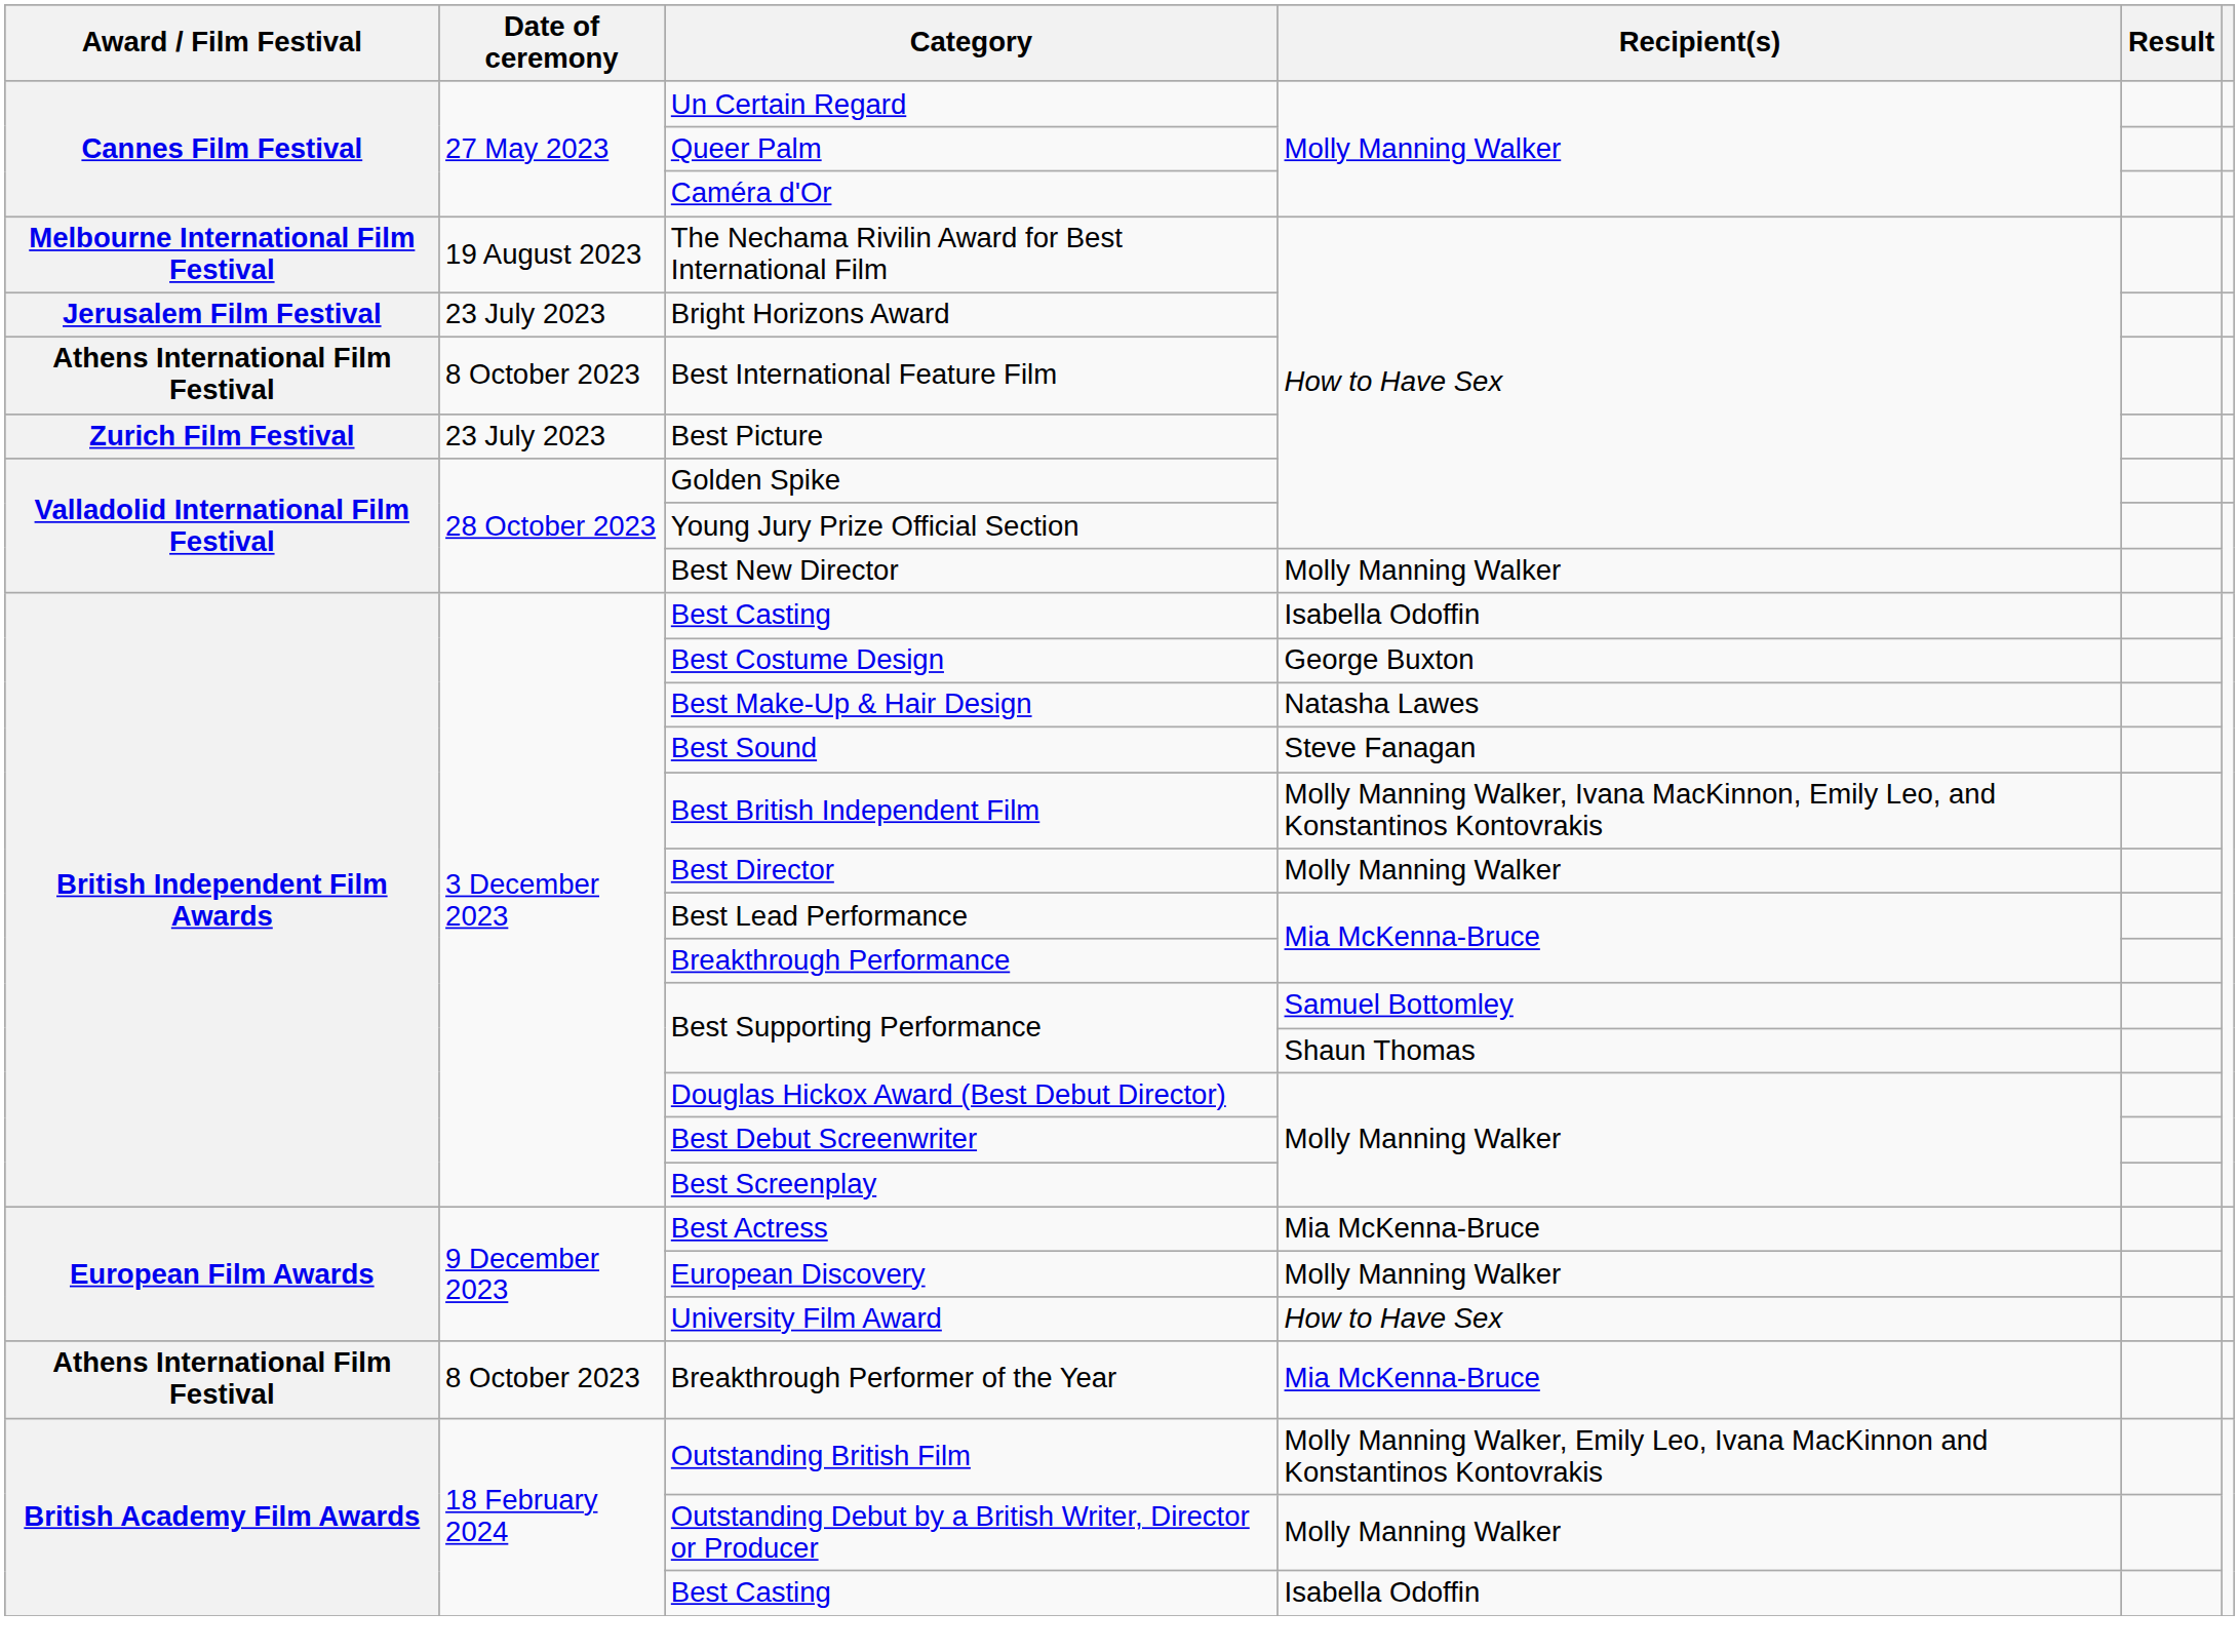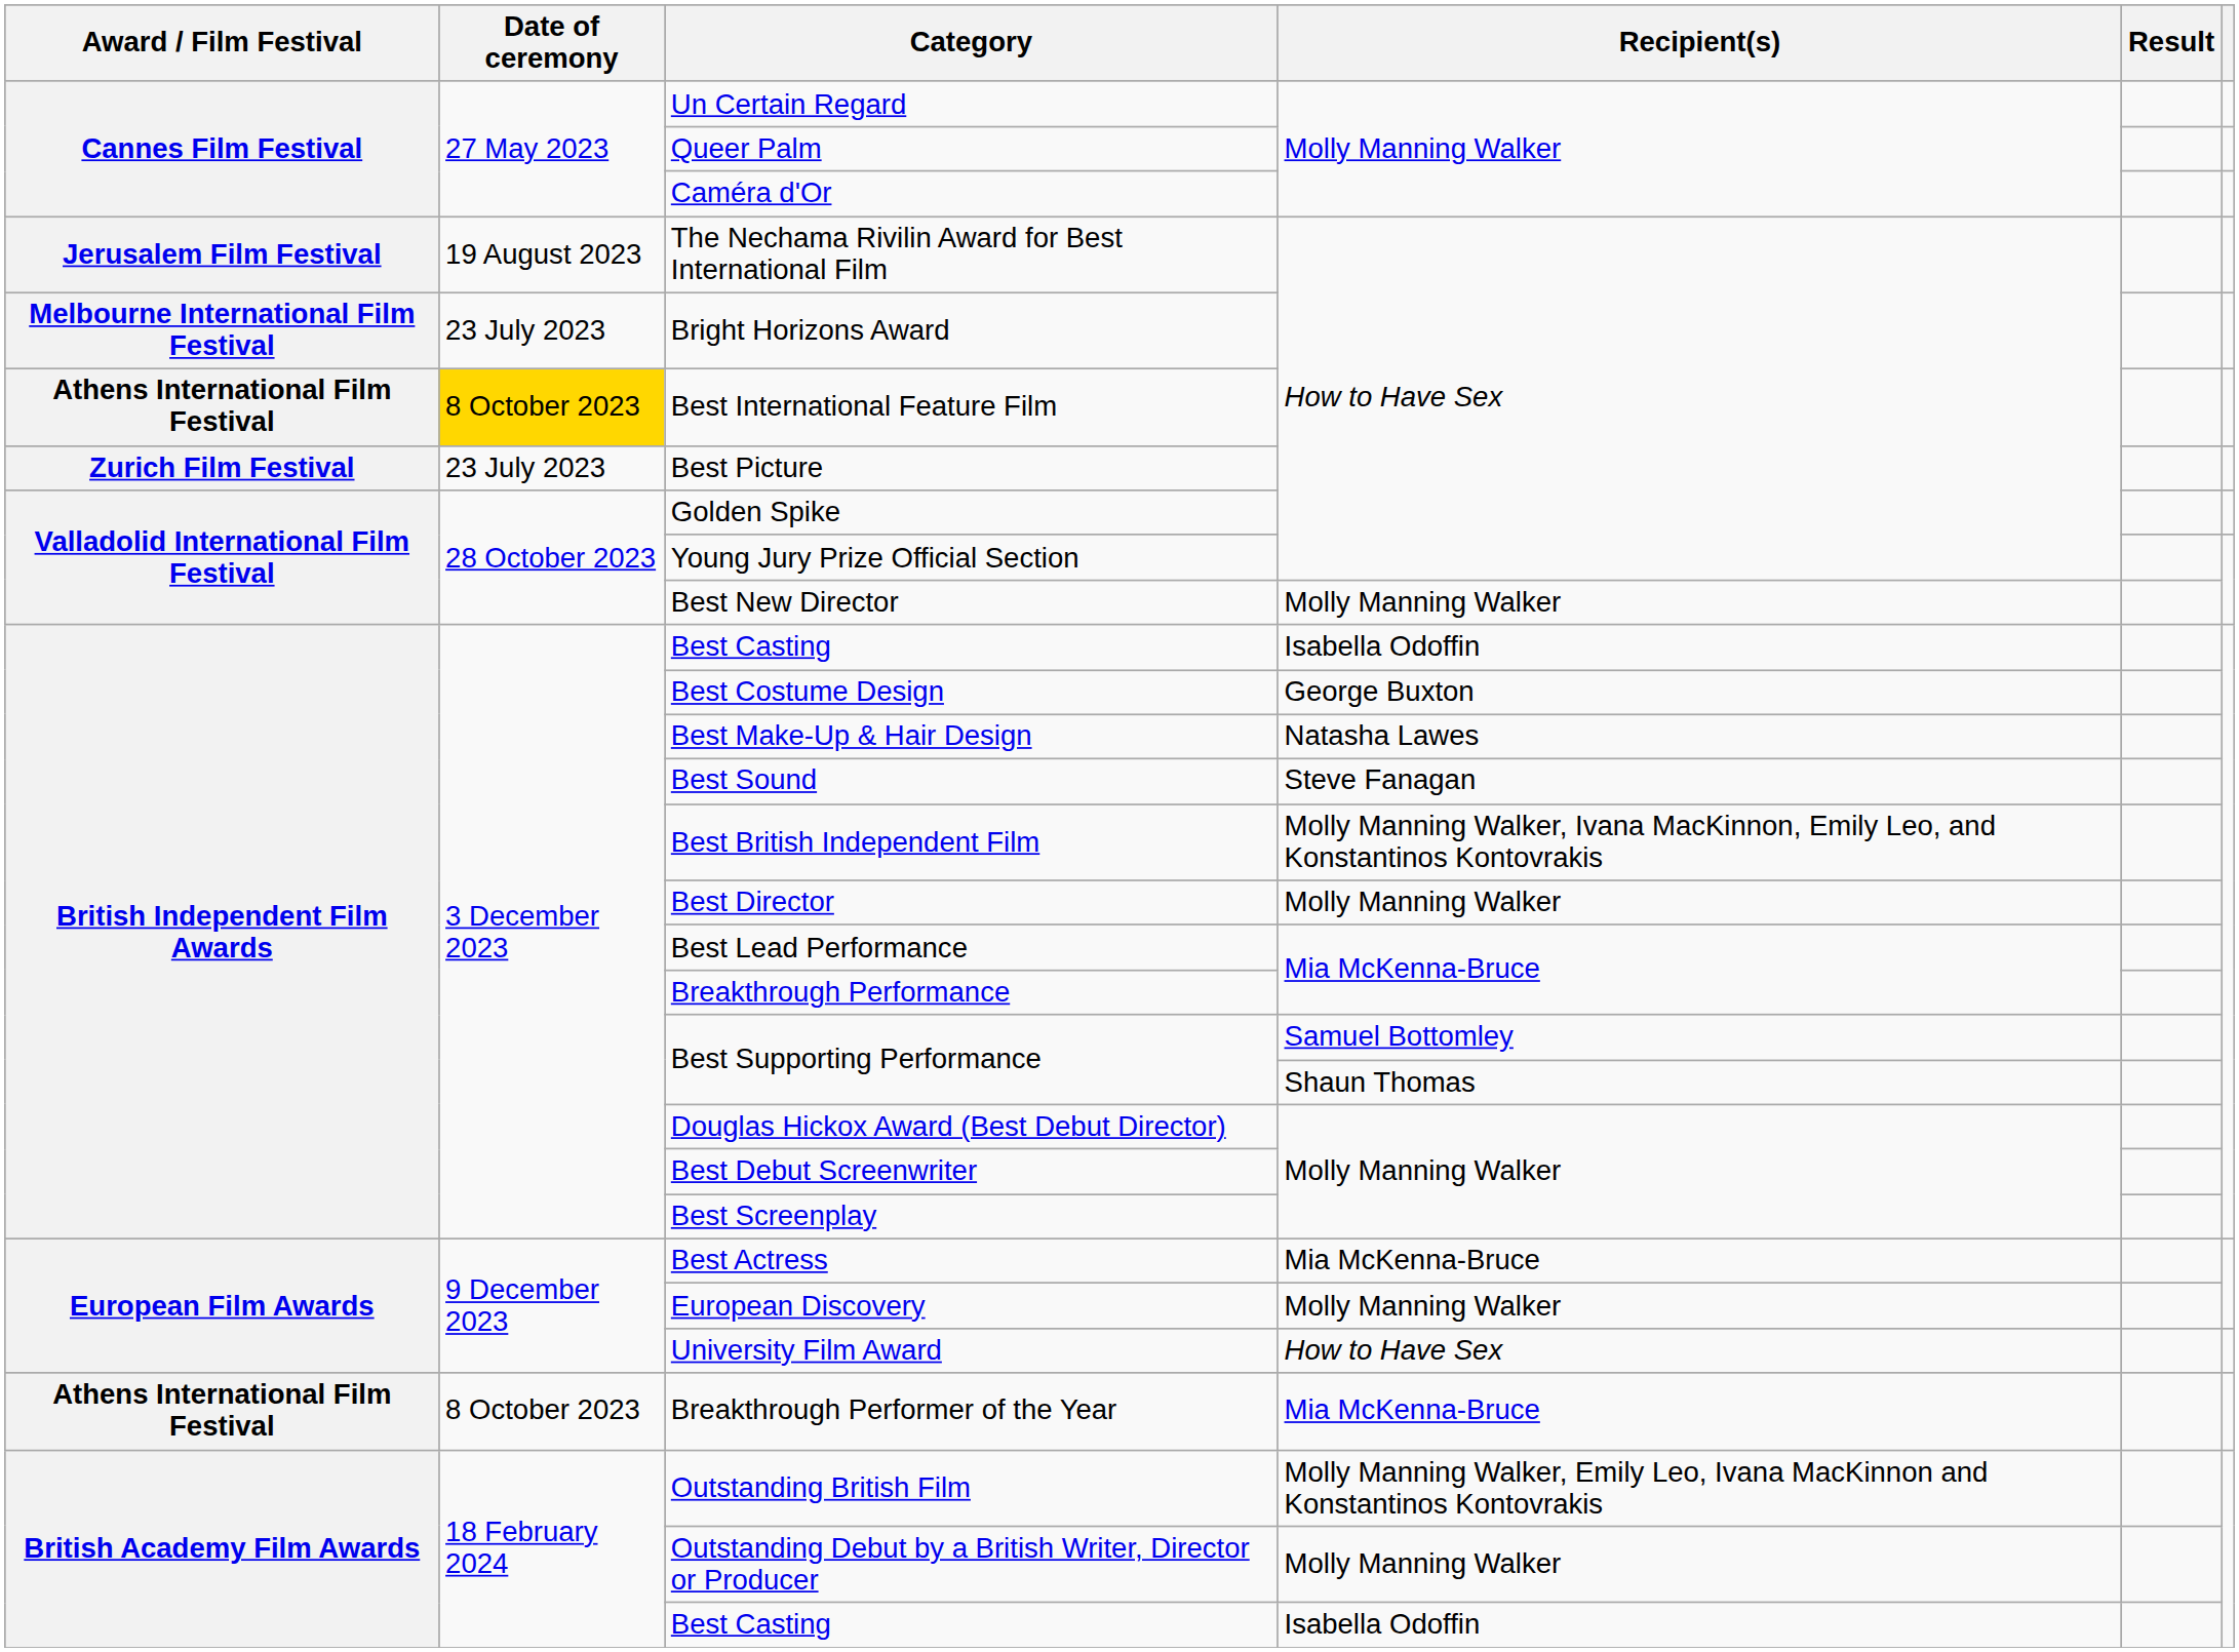 <table class="wikitable sortable plainrowheaders" style="width: 100%;">
 <tr>
 <th scope="col">Award / Film Festival</th>
 <th scope="col">Date of ceremony</th>
 <th scope="col">Category</th>
 <th scope="col">Recipient(s)</th>
 <th scope="col">Result</th>
 <th scope="col" class="unsortable"></th>
 </tr>
 <tr>
 <th scope="row" rowspan="3"><a href='#'>Cannes Film Festival</a></th>
 <td rowspan="3"><a href='#'>27 May 2023</a></td>
 <td><a href='#'>Un Certain Regard</a></td>
 <td rowspan="3"><a href='#'>Molly Manning Walker</a></td>
 <td></td>
 <td></td>
 </tr>
 <tr>
 <td><a href='#'>Queer Palm</a></td>
 <td></td>
 <td></td>
 </tr>
 <tr>
 <td><a href='#'>Caméra d'Or</a></td>
 <td></td>
 <td></td>
 </tr>
 <tr>
-<th scope="row"><a href='#'>Melbourne International Film Festival</a></th>
+<th scope="row"><a href='#'>Jerusalem Film Festival</a></th>
 <td>19 August 2023</td>
 <td>The Nechama Rivilin Award for Best International Film</td>
 <td rowspan="6"><em>How to Have Sex</em></td>
 <td></td>
 <td align="center"></td>
 </tr>
 <tr>
-<th scope="row"><a href='#'>Jerusalem Film Festival</a></th>
+<th scope="row"><a href='#'>Melbourne International Film Festival</a></th>
 <td>23 July 2023</td>
 <td>Bright Horizons Award</td>
 <td></td>
 <td align="center"></td>
 </tr>
 <tr>
 <th scope="row">Athens International Film Festival</th>
-<td>8 October 2023</td>
+<td style="background: gold;">8 October 2023</td>
 <td>Best International Feature Film</td>
 <td></td>
 <td align="center"></td>
 </tr>
 <tr>
 <th scope="row"><a href='#'>Zurich Film Festival</a></th>
 <td>23 July 2023</td>
 <td>Best Picture</td>
 <td></td>
 <td align="center"></td>
 </tr>
 <tr>
 <th rowspan="3" scope="row"><a href='#'>Valladolid International Film Festival</a></th>
 <td rowspan="3"><a href='#'>28 October 2023</a></td>
 <td>Golden Spike</td>
 <td></td>
 <td align="center"></td>
 </tr>
 <tr>
 <td>Young Jury Prize Official Section</td>
 <td></td>
 <td align="center" rowspan="2"></td>
 </tr>
 <tr>
 <td>Best New Director</td>
 <td>Molly Manning Walker</td>
 <td></td>
 </tr>
 <tr>
 <th scope="row" rowspan="13"><a href='#'>British Independent Film Awards</a></th>
 <td rowspan="13"><a href='#'>3 December 2023</a></td>
 <td><a href='#'>Best Casting</a></td>
 <td>Isabella Odoffin</td>
 <td></td>
 <td rowspan="13"></td>
 </tr>
 <tr>
 <td><a href='#'>Best Costume Design</a></td>
 <td>George Buxton</td>
 <td></td>
 </tr>
 <tr>
 <td><a href='#'>Best Make-Up & Hair Design</a></td>
 <td>Natasha Lawes</td>
 <td></td>
 </tr>
 <tr>
 <td><a href='#'>Best Sound</a></td>
 <td>Steve Fanagan</td>
 <td></td>
 </tr>
 <tr>
 <td><a href='#'>Best British Independent Film</a></td>
 <td>Molly Manning Walker, Ivana MacKinnon, Emily Leo, and Konstantinos Kontovrakis</td>
 <td></td>
 </tr>
 <tr>
 <td><a href='#'>Best Director</a></td>
 <td>Molly Manning Walker</td>
 <td></td>
 </tr>
 <tr>
 <td>Best Lead Performance</td>
 <td rowspan="2"><a href='#'>Mia McKenna-Bruce</a></td>
 <td></td>
 </tr>
 <tr>
 <td><a href='#'>Breakthrough Performance</a></td>
 <td></td>
 </tr>
 <tr>
 <td rowspan="2">Best Supporting Performance</td>
 <td><a href='#'>Samuel Bottomley</a></td>
 <td></td>
 </tr>
 <tr>
 <td>Shaun Thomas</td>
 <td></td>
 </tr>
 <tr>
 <td><a href='#'>Douglas Hickox Award (Best Debut Director)</a></td>
 <td rowspan="3">Molly Manning Walker</td>
 <td></td>
 </tr>
 <tr>
 <td><a href='#'>Best Debut Screenwriter</a></td>
 <td></td>
 </tr>
 <tr>
 <td><a href='#'>Best Screenplay</a></td>
 <td></td>
 </tr>
 <tr>
 <th scope="row" rowspan="3"><a href='#'>European Film Awards</a></th>
 <td rowspan="3"><a href='#'>9 December 2023</a></td>
 <td><a href='#'>Best Actress</a></td>
 <td>Mia McKenna-Bruce</td>
 <td></td>
 <td rowspan="2" align="center"></td>
 </tr>
 <tr>
 <td><a href='#'>European Discovery</a></td>
 <td>Molly Manning Walker</td>
 <td></td>
 </tr>
 <tr>
 <td><a href='#'>University Film Award</a></td>
 <td><em>How to Have Sex</em></td>
 <td></td>
 <td align="center"></td>
 </tr>
 <tr>
 <th scope="row">Athens International Film Festival</th>
 <td>8 October 2023</td>
 <td>Breakthrough Performer of the Year</td>
 <td><a href='#'>Mia McKenna-Bruce</a></td>
 <td></td>
 <td align="center"></td>
 </tr>
 <tr>
 <th rowspan="3"  scope="row"><a href='#'>British Academy Film Awards</a></th>
 <td rowspan="3"><a href='#'>18 February 2024</a></td>
 <td><a href='#'>Outstanding British Film</a></td>
 <td>Molly Manning Walker, Emily Leo, Ivana MacKinnon and Konstantinos Kontovrakis</td>
 <td></td>
 <td rowspan="3" align="center"></td>
 </tr>
 <tr>
 <td><a href='#'>Outstanding Debut by a British Writer, Director or Producer</a></td>
 <td>Molly Manning Walker</td>
 <td></td>
 </tr>
 <tr>
 <td><a href='#'>Best Casting</a></td>
 <td>Isabella Odoffin</td>
 <td></td>
 </tr>
 <tr>
 </tr>
 </table>
